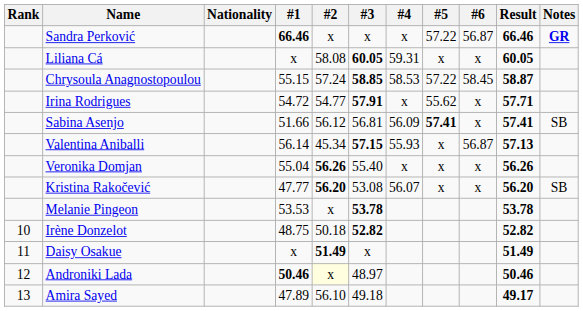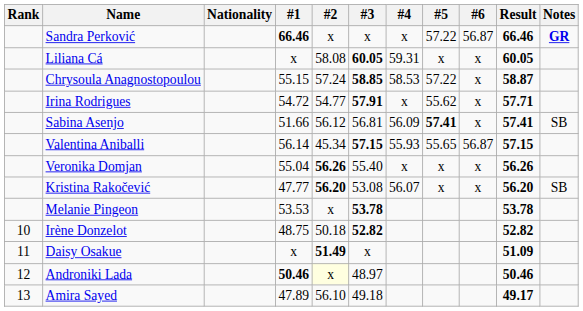 <table class="wikitable sortable" style="text-align:center">
 <tr>
 <th>Rank</th>
 <th>Name</th>
 <th>Nationality</th>
 <th>#1</th>
 <th>#2</th>
 <th>#3</th>
 <th>#4</th>
 <th>#5</th>
 <th>#6</th>
 <th>Result</th>
 <th>Notes</th>
 </tr>
 <tr>
 <td></td>
 <td align=left><a href='#'>Sandra Perković</a></td>
 <td align=left></td>
 <td><strong>66.46</strong></td>
 <td>x</td>
 <td>x</td>
 <td>x</td>
 <td>57.22</td>
 <td>56.87</td>
 <td><strong>66.46</strong></td>
 <td><strong><a href='#'>GR</a></strong></td>
 </tr>
 <tr>
 <td></td>
 <td align=left><a href='#'>Liliana Cá</a></td>
 <td align=left></td>
 <td>x</td>
 <td>58.08</td>
 <td><strong>60.05</strong></td>
 <td>59.31</td>
 <td>x</td>
 <td>x</td>
 <td><strong>60.05</strong></td>
 <td></td>
 </tr>
 <tr>
 <td></td>
 <td align=left><a href='#'>Chrysoula Anagnostopoulou</a></td>
 <td align=left></td>
 <td>55.15</td>
 <td>57.24</td>
 <td><strong>58.85</strong></td>
 <td>58.53</td>
 <td>57.22</td>
-<td>58.45</td>
+<td>x</td>
 <td><strong>58.87</strong></td>
 <td></td>
 </tr>
 <tr>
 <td></td>
 <td align=left><a href='#'>Irina Rodrigues</a></td>
 <td align=left></td>
 <td>54.72</td>
 <td>54.77</td>
 <td><strong>57.91</strong></td>
 <td>x</td>
 <td>55.62</td>
 <td>x</td>
 <td><strong>57.71</strong></td>
 <td></td>
 </tr>
 <tr>
 <td></td>
 <td align=left><a href='#'>Sabina Asenjo</a></td>
 <td align=left></td>
 <td>51.66</td>
 <td>56.12</td>
 <td>56.81</td>
 <td>56.09</td>
 <td><strong>57.41</strong></td>
 <td>x</td>
 <td><strong>57.41</strong></td>
 <td>SB</td>
 </tr>
 <tr>
 <td></td>
 <td align=left><a href='#'>Valentina Aniballi</a></td>
 <td align=left></td>
 <td>56.14</td>
 <td>45.34</td>
 <td><strong>57.15</strong></td>
 <td>55.93</td>
-<td>x</td>
+<td>55.65</td>
 <td>56.87</td>
-<td><strong>57.13</strong></td>
+<td><strong>57.15</strong></td>
 <td></td>
 </tr>
 <tr>
 <td></td>
 <td align=left><a href='#'>Veronika Domjan</a></td>
 <td align=left></td>
 <td>55.04</td>
 <td><strong>56.26</strong></td>
 <td>55.40</td>
 <td>x</td>
 <td>x</td>
 <td>x</td>
 <td><strong>56.26</strong></td>
 <td></td>
 </tr>
 <tr>
 <td></td>
 <td align=left><a href='#'>Kristina Rakočević</a></td>
 <td align=left></td>
 <td>47.77</td>
 <td><strong>56.20</strong></td>
 <td>53.08</td>
 <td>56.07</td>
 <td>x</td>
 <td>x</td>
 <td><strong>56.20</strong></td>
 <td>SB</td>
 </tr>
 <tr>
 <td></td>
 <td align=left><a href='#'>Melanie Pingeon</a></td>
 <td align=left></td>
 <td>53.53</td>
 <td>x</td>
 <td><strong>53.78</strong></td>
 <td></td>
 <td></td>
 <td></td>
 <td><strong>53.78</strong></td>
 <td></td>
 </tr>
 <tr>
 <td>10</td>
 <td align=left><a href='#'>Irène Donzelot</a></td>
 <td align=left></td>
 <td>48.75</td>
 <td>50.18</td>
 <td><strong>52.82</strong></td>
 <td></td>
 <td></td>
 <td></td>
 <td><strong>52.82</strong></td>
 <td></td>
 </tr>
 <tr>
 <td>11</td>
 <td align=left><a href='#'>Daisy Osakue</a></td>
 <td align=left></td>
 <td>x</td>
 <td><strong>51.49</strong></td>
 <td>x</td>
 <td></td>
 <td></td>
 <td></td>
-<td><strong>51.49</strong></td>
+<td><strong>51.09</strong></td>
 <td></td>
 </tr>
 <tr>
 <td>12</td>
 <td align=left><a href='#'>Androniki Lada</a></td>
 <td align=left></td>
 <td><strong>50.46</strong></td>
 <td style="background: lightyellow;">x</td>
 <td>48.97</td>
 <td></td>
 <td></td>
 <td></td>
 <td><strong>50.46</strong></td>
 <td></td>
 </tr>
 <tr>
 <td>13</td>
 <td align=left><a href='#'>Amira Sayed</a></td>
 <td align=left></td>
 <td>47.89</td>
 <td>56.10</td>
 <td>49.18</td>
 <td></td>
 <td></td>
 <td></td>
 <td><strong>49.17</strong></td>
 <td></td>
 </tr>
 </table>
